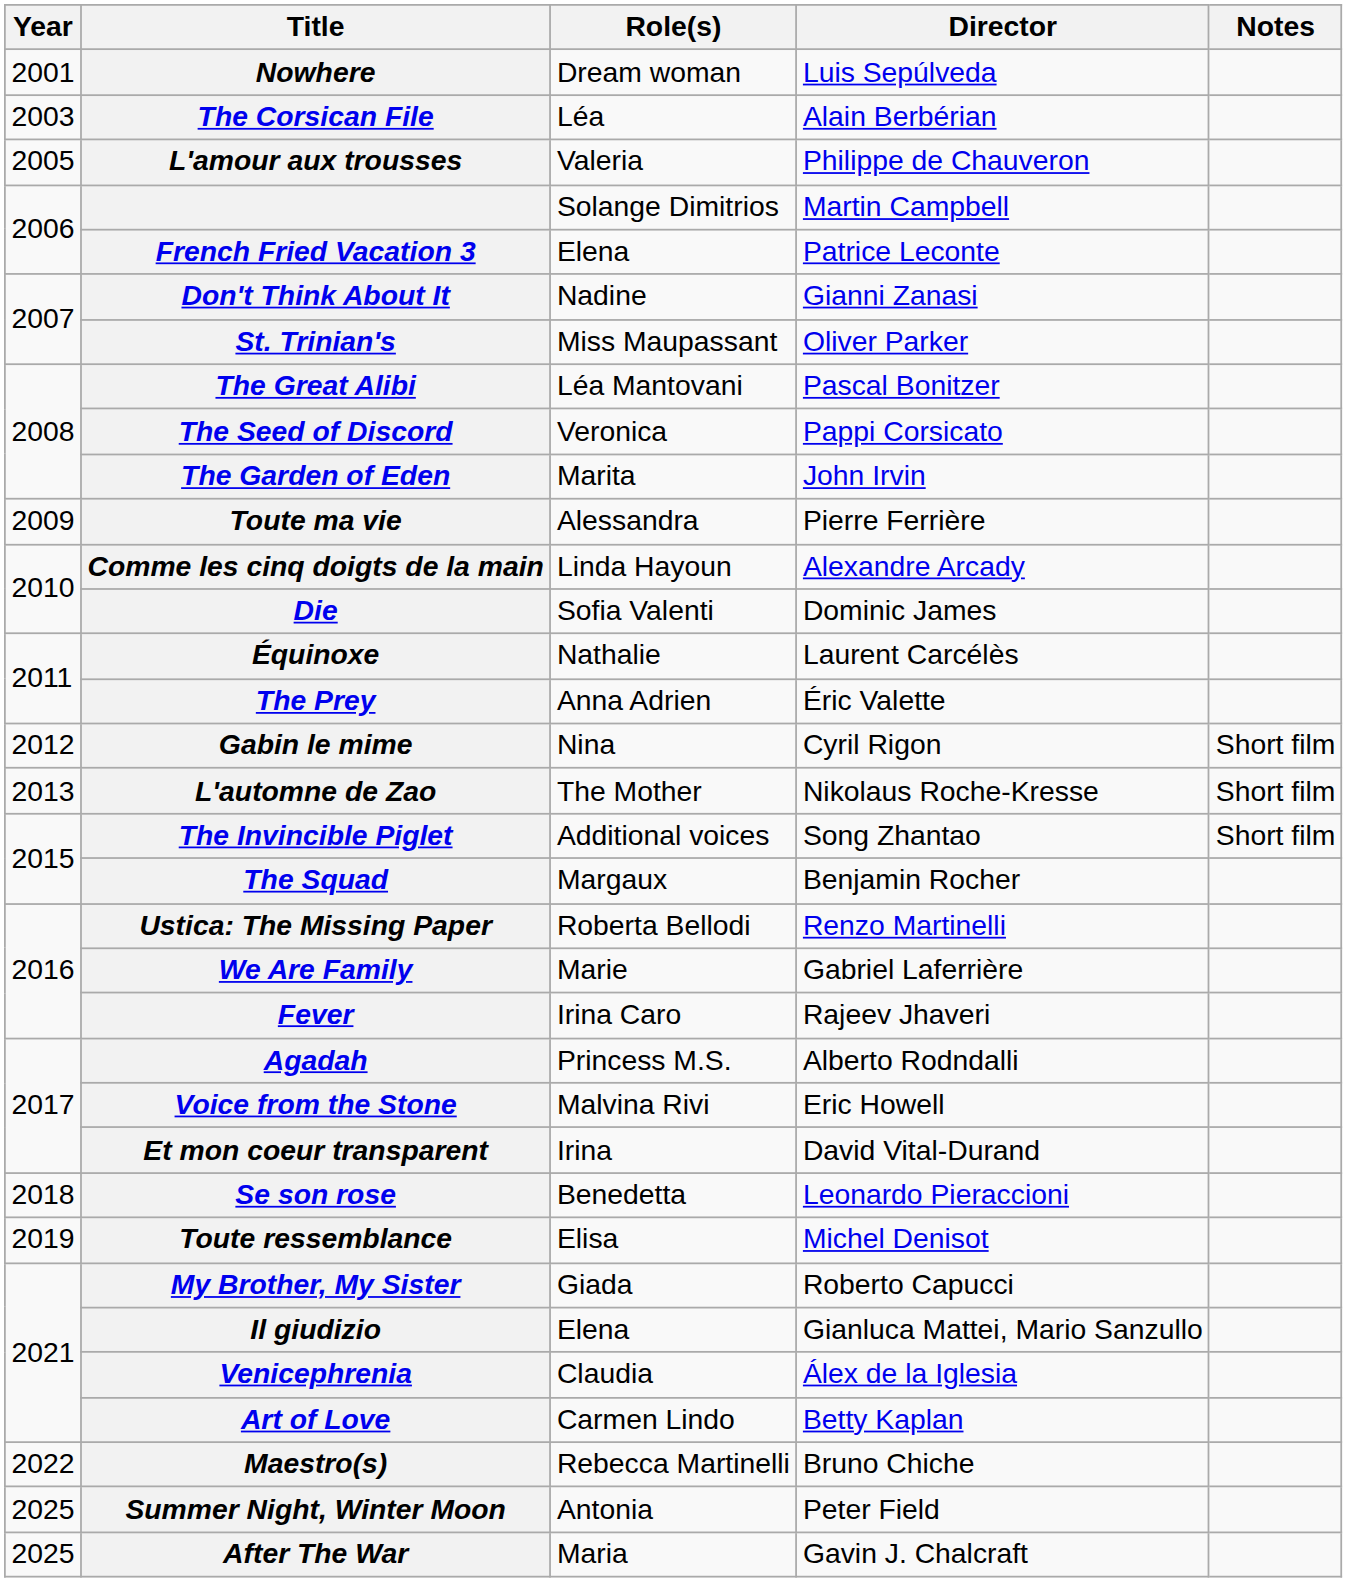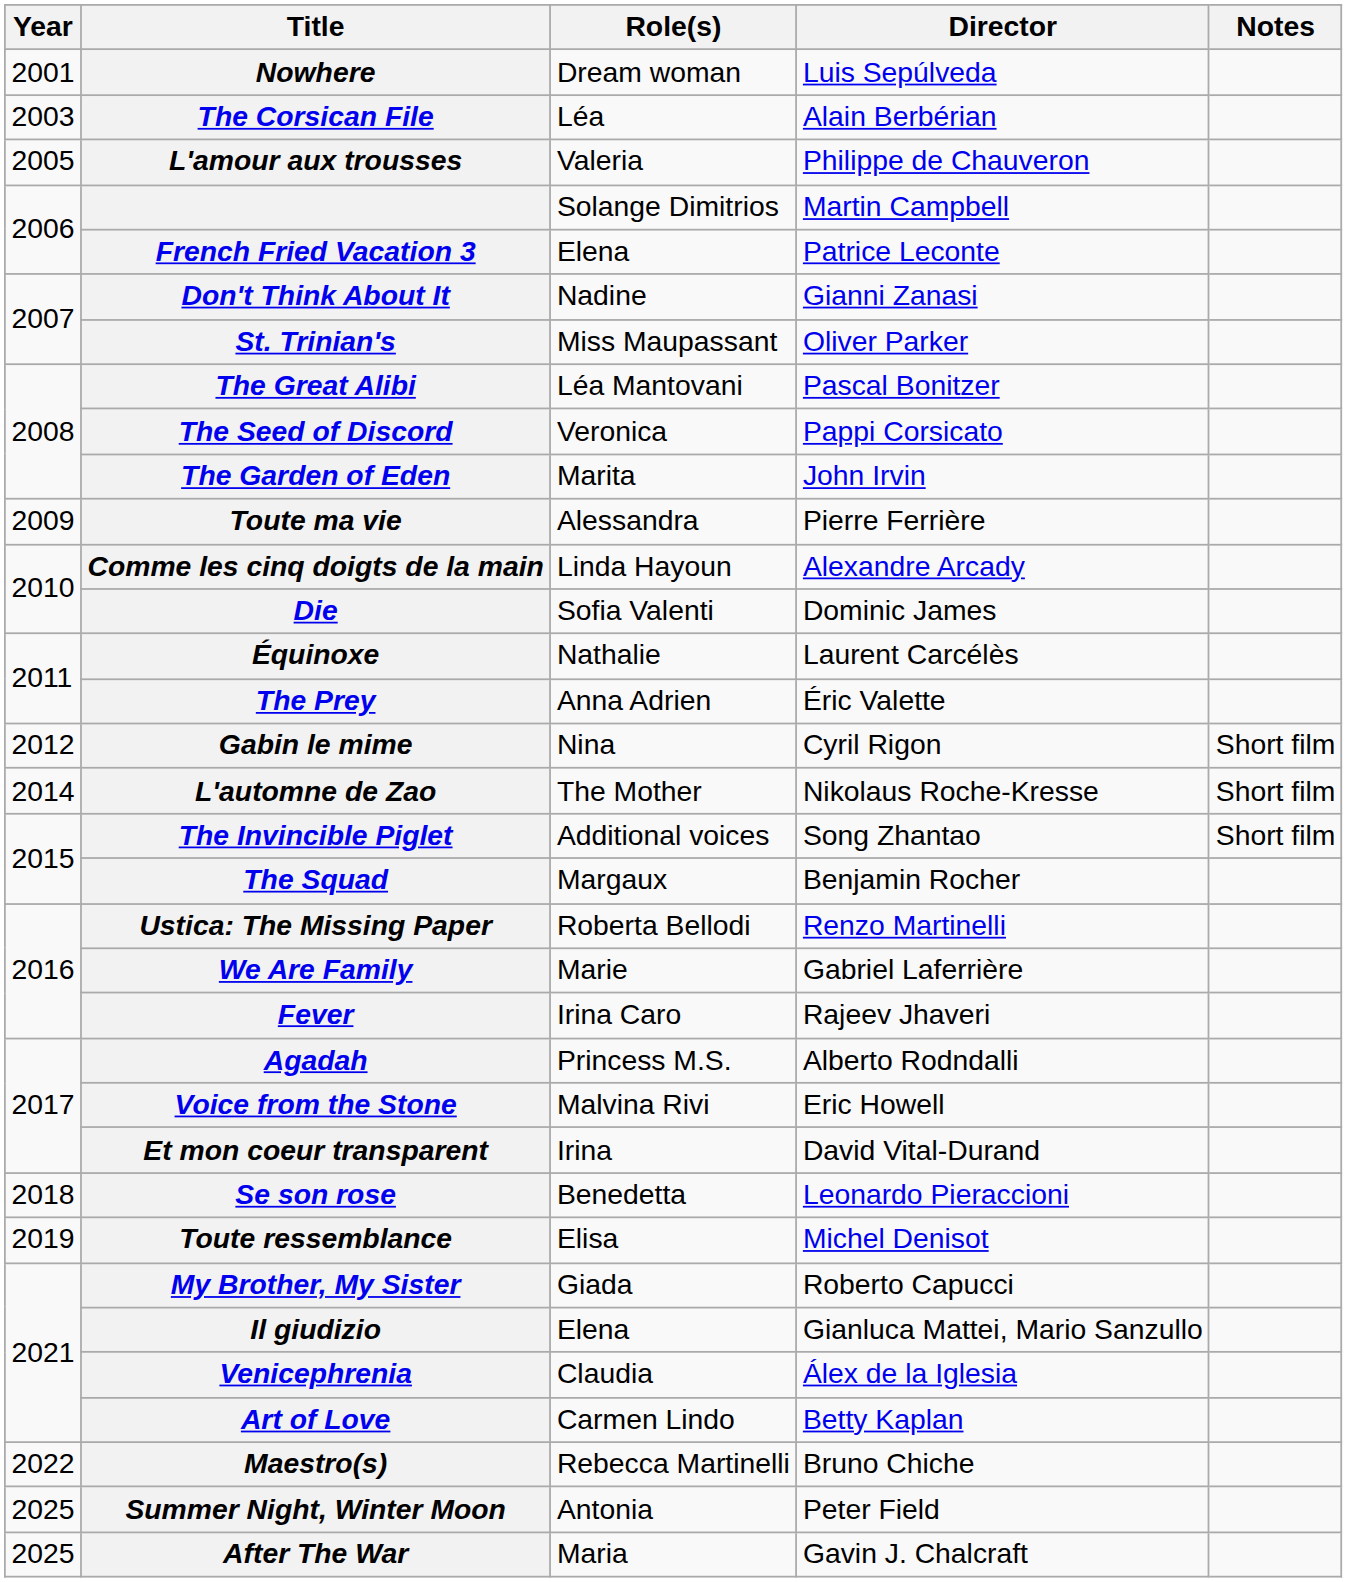 <table class="wikitable plainrowheaders sortable">
 <tr>
 <th scope="col">Year</th>
 <th scope="col">Title</th>
 <th scope="col">Role(s)</th>
 <th scope="col">Director</th>
 <th scope="col" class="unsortable">Notes</th>
 </tr>
 <tr>
 <td>2001</td>
 <th scope="row"><em>Nowhere</em></th>
 <td>Dream woman</td>
 <td><a href='#'>Luis Sepúlveda</a></td>
 <td></td>
 </tr>
 <tr>
 <td>2003</td>
 <th scope="row"><em><a href='#'>The Corsican File</a></em></th>
 <td>Léa</td>
 <td><a href='#'>Alain Berbérian</a></td>
 <td></td>
 </tr>
 <tr>
 <td>2005</td>
 <th scope="row"><em>L'amour aux trousses</em></th>
 <td>Valeria</td>
 <td><a href='#'>Philippe de Chauveron</a></td>
 <td></td>
 </tr>
 <tr>
 <td rowspan="2">2006</td>
 <th scope="row"></th>
 <td>Solange Dimitrios</td>
 <td><a href='#'>Martin Campbell</a></td>
 <td></td>
 </tr>
 <tr>
 <th scope="row"><em><a href='#'>French Fried Vacation 3</a></em></th>
 <td>Elena</td>
 <td><a href='#'>Patrice Leconte</a></td>
 <td></td>
 </tr>
 <tr>
 <td rowspan="2">2007</td>
 <th scope="row"><em><a href='#'>Don't Think About It</a></em></th>
 <td>Nadine</td>
 <td><a href='#'>Gianni Zanasi</a></td>
 <td></td>
 </tr>
 <tr>
 <th scope="row"><em><a href='#'>St. Trinian's</a></em></th>
 <td>Miss Maupassant</td>
 <td><a href='#'>Oliver Parker</a></td>
 <td></td>
 </tr>
 <tr>
 <td rowspan="3">2008</td>
 <th scope="row"><em><a href='#'>The Great Alibi</a></em></th>
 <td>Léa Mantovani</td>
 <td><a href='#'>Pascal Bonitzer</a></td>
 <td></td>
 </tr>
 <tr>
 <th scope="row"><em><a href='#'>The Seed of Discord</a></em></th>
 <td>Veronica</td>
 <td><a href='#'>Pappi Corsicato</a></td>
 <td></td>
 </tr>
 <tr>
 <th scope="row"><em><a href='#'>The Garden of Eden</a></em></th>
 <td>Marita</td>
 <td><a href='#'>John Irvin</a></td>
 <td></td>
 </tr>
 <tr>
 <td>2009</td>
 <th scope="row"><em>Toute ma vie</em></th>
 <td>Alessandra</td>
 <td>Pierre Ferrière</td>
 <td></td>
 </tr>
 <tr>
 <td rowspan="2">2010</td>
 <th scope="row"><em>Comme les cinq doigts de la main</em></th>
 <td>Linda Hayoun</td>
 <td><a href='#'>Alexandre Arcady</a></td>
 <td></td>
 </tr>
 <tr>
 <th scope="row"><em><a href='#'>Die</a></em></th>
 <td>Sofia Valenti</td>
 <td>Dominic James</td>
 <td></td>
 </tr>
 <tr>
 <td rowspan="2">2011</td>
 <th scope="row"><em>Équinoxe</em></th>
 <td>Nathalie</td>
 <td>Laurent Carcélès</td>
 <td></td>
 </tr>
 <tr>
 <th scope="row"><em><a href='#'>The Prey</a></em></th>
 <td>Anna Adrien</td>
 <td>Éric Valette</td>
 <td></td>
 </tr>
 <tr>
 <td>2012</td>
 <th scope="row"><em>Gabin le mime</em></th>
 <td>Nina</td>
 <td>Cyril Rigon</td>
 <td>Short film</td>
 </tr>
 <tr>
-<td>2013</td>
+<td>2014</td>
 <th scope="row"><em>L'automne de Zao</em></th>
 <td>The Mother</td>
 <td>Nikolaus Roche-Kresse</td>
 <td>Short film</td>
 </tr>
 <tr>
 <td rowspan="2">2015</td>
 <th scope="row"><em><a href='#'>The Invincible Piglet</a></em></th>
 <td>Additional voices</td>
 <td>Song Zhantao</td>
 <td>Short film</td>
 </tr>
 <tr>
 <th scope="row"><em><a href='#'>The Squad</a></em></th>
 <td>Margaux</td>
 <td>Benjamin Rocher</td>
 <td></td>
 </tr>
 <tr>
 <td rowspan="3">2016</td>
 <th scope="row"><em>Ustica: The Missing Paper</em></th>
 <td>Roberta Bellodi</td>
 <td><a href='#'>Renzo Martinelli</a></td>
 <td></td>
 </tr>
 <tr>
 <th scope="row"><em><a href='#'>We Are Family</a></em></th>
 <td>Marie</td>
 <td>Gabriel Laferrière</td>
 <td></td>
 </tr>
 <tr>
 <th scope="row"><em><a href='#'>Fever</a></em></th>
 <td>Irina Caro</td>
 <td>Rajeev Jhaveri</td>
 <td></td>
 </tr>
 <tr>
 <td rowspan="3">2017</td>
 <th scope="row"><em><a href='#'>Agadah</a></em></th>
 <td>Princess M.S.</td>
 <td>Alberto Rodndalli</td>
 <td></td>
 </tr>
 <tr>
 <th scope="row"><em><a href='#'>Voice from the Stone</a></em></th>
 <td>Malvina Rivi</td>
 <td>Eric Howell</td>
 <td></td>
 </tr>
 <tr>
 <th scope="row"><em>Et mon coeur transparent</em></th>
 <td>Irina</td>
 <td>David Vital-Durand</td>
 <td></td>
 </tr>
 <tr>
 <td>2018</td>
 <th scope="row"><em><a href='#'>Se son rose</a></em></th>
 <td>Benedetta</td>
 <td><a href='#'>Leonardo Pieraccioni</a></td>
 <td></td>
 </tr>
 <tr>
 <td>2019</td>
 <th scope="row"><em>Toute ressemblance</em></th>
 <td>Elisa</td>
 <td><a href='#'>Michel Denisot</a></td>
 <td></td>
 </tr>
 <tr>
 <td rowspan="4">2021</td>
 <th scope="row"><em><a href='#'>My Brother, My Sister</a></em></th>
 <td>Giada</td>
 <td>Roberto Capucci</td>
 <td></td>
 </tr>
 <tr>
 <th scope="row"><em>Il giudizio</em></th>
 <td>Elena</td>
 <td>Gianluca Mattei, Mario Sanzullo</td>
 <td></td>
 </tr>
 <tr>
 <th scope="row"><em><a href='#'>Venicephrenia</a></em></th>
 <td>Claudia</td>
 <td><a href='#'>Álex de la Iglesia</a></td>
 <td></td>
 </tr>
 <tr>
 <th scope="row"><em><a href='#'>Art of Love</a></em></th>
 <td>Carmen Lindo</td>
 <td><a href='#'>Betty Kaplan</a></td>
 <td></td>
 </tr>
 <tr>
 <td>2022</td>
 <th scope="row"><em>Maestro(s)</em></th>
 <td>Rebecca Martinelli</td>
 <td>Bruno Chiche</td>
 <td></td>
 </tr>
 <tr>
 <td>2025</td>
 <th scope="row"><em>Summer Night, Winter Moon</em></th>
 <td>Antonia</td>
 <td>Peter Field</td>
 <td></td>
 </tr>
 <tr>
 <td>2025</td>
 <th scope="row"><em>After The War</em></th>
 <td>Maria</td>
 <td>Gavin J. Chalcraft</td>
 <td></td>
 </tr>
 </table>
